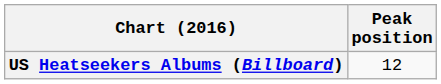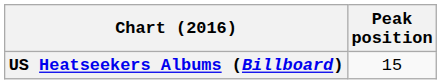 <table class="wikitable plainrowheaders" style="text-align:center">
 <tr>
 <th>Chart (2016)</th>
 <th>Peak<br>position</th>
 </tr>
 <tr>
 <th scope="row">US <a href='#'>Heatseekers Albums</a> (<em><a href='#'>Billboard</a></em>)</th>
-<td>12</td>
+<td>15</td>
 </tr>
 </table>
